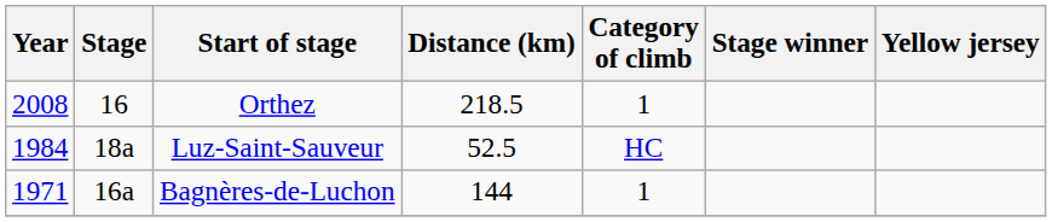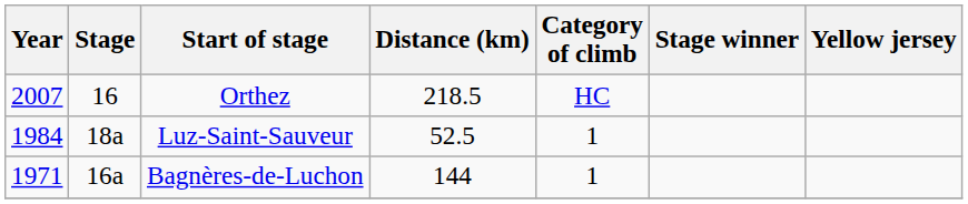 <table class="wikitable"  style="text-align: center;">
 <tr>
 <th>Year</th>
 <th>Stage</th>
 <th>Start of stage</th>
 <th>Distance (km)</th>
 <th>Category<br>of climb</th>
 <th>Stage winner</th>
 <th>Yellow jersey</th>
 </tr>
 <tr>
-<td><a href='#'>2008</a></td>
+<td><a href='#'>2007</a></td>
 <td>16</td>
 <td><a href='#'>Orthez</a></td>
 <td>218.5</td>
-<td>1</td>
+<td><a href='#'>HC</a></td>
 <td align=left></td>
 <td align=left></td>
 </tr>
 <tr>
 <td><a href='#'>1984</a></td>
 <td>18a</td>
 <td><a href='#'>Luz-Saint-Sauveur</a></td>
 <td>52.5</td>
-<td><a href='#'>HC</a></td>
+<td>1</td>
 <td align=left></td>
 <td align=left></td>
 </tr>
 <tr>
 <td><a href='#'>1971</a></td>
 <td>16a</td>
 <td><a href='#'>Bagnères-de-Luchon</a></td>
 <td>144</td>
 <td>1</td>
 <td align=left></td>
 <td align=left></td>
 </tr>
 <tr>
 </tr>
 </table>
